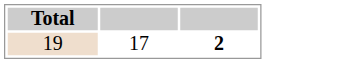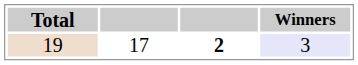 <table style="border: 1px solid #999; background-color:#FFFFFF; line-height:16px; text-align:center">
 <tr>
 <th width="70" style="background-color: #ccc;">Total</th>
 <th width="60" style="background-color: #ccc;"><small></small></th>
 <th width="60" style="background-color: #ccc;"><small></small></th>
+<th width="70" style="background-color: #ccc;"><small>Winners</small></th>
 </tr>
 <tr>
 <td bgcolor="#EFDECD">19</td>
 <td>17</td>
 <td><strong>2</strong></td>
+<td bgcolor="#E6E6FA">3</td>
 </tr>
 </table>
